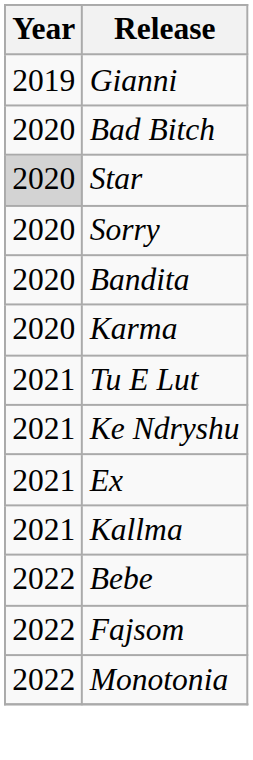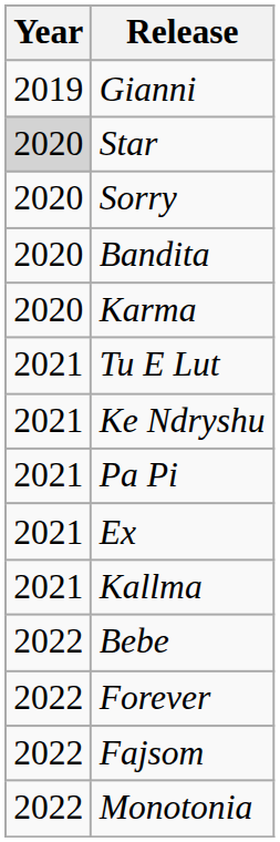 <table class="wikitable">
 <tr>
 <th>Year</th>
 <th>Release</th>
 </tr>
 <tr>
 <td>2019</td>
 <td><em>Gianni</em></td>
-</tr>
-<tr>
-<td>2020</td>
-<td><em>Bad Bitch</em></td>
 </tr>
 <tr>
 <td style="background: lightgrey;">2020</td>
 <td><em>Star</em></td>
 </tr>
 <tr>
 <td>2020</td>
 <td><em>Sorry</em></td>
 </tr>
 <tr>
 <td>2020</td>
 <td><em>Bandita</em></td>
 </tr>
 <tr>
 <td>2020</td>
 <td><em>Karma</em></td>
 </tr>
 <tr>
 <td>2021</td>
 <td><em>Tu E Lut</em></td>
 </tr>
 <tr>
 <td>2021</td>
 <td><em>Ke Ndryshu</em></td>
 </tr>
 <tr>
 <td>2021</td>
+<td><em>Pa Pi</em></td>
+</tr>
+<tr>
+<td>2021</td>
 <td><em>Ex</em></td>
 </tr>
 <tr>
 <td>2021</td>
 <td><em>Kallma</em></td>
 </tr>
 <tr>
 <td>2022</td>
 <td><em>Bebe</em></td>
 </tr>
 <tr>
 <td>2022</td>
+<td><em>Forever</em></td>
+</tr>
+<tr>
+<td>2022</td>
 <td><em>Fajsom</em></td>
 </tr>
 <tr>
 <td>2022</td>
 <td><em>Monotonia</em></td>
 </tr>
 <tr>
 </tr>
 </table>
